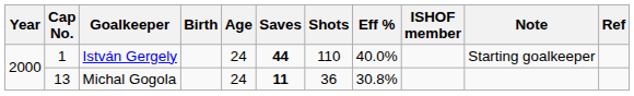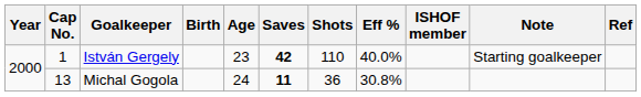 <table class="wikitable sortable" style="text-align: center; font-size: 90%; margin-left: 1em;">
 <tr>
 <th>Year</th>
 <th class="unsortable">Cap<br>No.</th>
 <th>Goalkeeper</th>
 <th>Birth</th>
 <th>Age</th>
 <th>Saves</th>
 <th>Shots</th>
 <th>Eff %</th>
 <th>ISHOF<br>member</th>
 <th>Note</th>
 <th class="unsortable">Ref</th>
 </tr>
 <tr>
 <td rowspan="2" style="text-align: left;">2000</td>
 <td>1</td>
 <td style="text-align: left;" data-sort-value="Gergely, István"><a href='#'>István Gergely</a></td>
 <td></td>
-<td>24</td>
-<td><strong>44</strong></td>
+<td>23</td>
+<td><strong>42</strong></td>
 <td>110</td>
 <td>40.0%</td>
 <td></td>
 <td style="text-align: left;">Starting goalkeeper</td>
 <td></td>
 </tr>
 <tr>
 <td>13</td>
 <td style="text-align: left;" data-sort-value="Gogola, Michal">Michal Gogola</td>
 <td></td>
 <td>24</td>
 <td><strong>11</strong></td>
 <td>36</td>
 <td>30.8%</td>
 <td></td>
 <td style="text-align: left;"></td>
 <td></td>
 </tr>
 </table>
